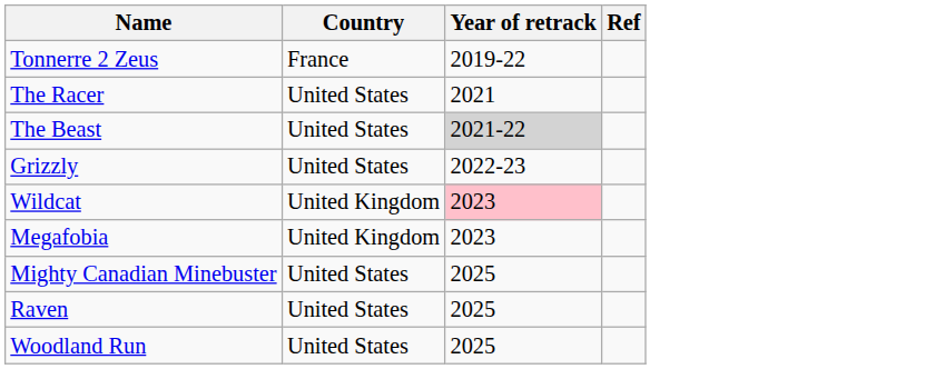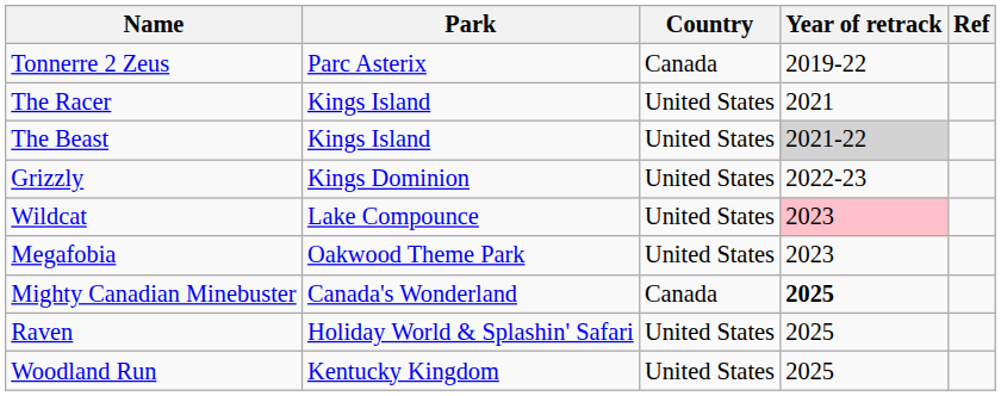 <table class="wikitable">
 <tr>
 <th>Name</th>
+<th>Park</th>
 <th>Country</th>
 <th>Year of retrack</th>
 <th>Ref</th>
 </tr>
 <tr>
 <td><a href='#'>Tonnerre 2 Zeus</a></td>
-<td> France</td>
+<td><a href='#'>Parc Asterix</a></td>
+<td> Canada</td>
 <td>2019-22</td>
 <td></td>
 </tr>
 <tr>
 <td><a href='#'>The Racer</a></td>
+<td><a href='#'>Kings Island</a></td>
 <td> United States</td>
 <td>2021</td>
 <td></td>
 </tr>
 <tr>
 <td><a href='#'>The Beast</a></td>
+<td><a href='#'>Kings Island</a></td>
 <td> United States</td>
 <td style="background: lightgrey;">2021-22</td>
 <td></td>
 </tr>
 <tr>
 <td><a href='#'>Grizzly</a></td>
+<td><a href='#'>Kings Dominion</a></td>
 <td> United States</td>
 <td>2022-23</td>
 <td><strong></strong></td>
 </tr>
 <tr>
 <td><a href='#'>Wildcat</a></td>
-<td> United Kingdom</td>
+<td><a href='#'>Lake Compounce</a></td>
+<td> United States</td>
 <td style="background: pink;">2023</td>
 <td></td>
 </tr>
 <tr>
 <td><a href='#'>Megafobia</a></td>
-<td> United Kingdom</td>
+<td><a href='#'>Oakwood Theme Park</a></td>
+<td> United States</td>
 <td>2023</td>
 <td></td>
 </tr>
 <tr>
 <td><a href='#'>Mighty Canadian Minebuster</a></td>
-<td> United States</td>
-<td>2025</td>
+<td><a href='#'>Canada's Wonderland</a></td>
+<td> Canada</td>
+<td><strong>2025</strong></td>
 <td></td>
 </tr>
 <tr>
 <td><a href='#'>Raven</a></td>
+<td><a href='#'>Holiday World & Splashin' Safari</a></td>
 <td> United States</td>
 <td>2025</td>
 <td></td>
 </tr>
 <tr>
 <td><a href='#'>Woodland Run</a></td>
+<td><a href='#'>Kentucky Kingdom</a></td>
 <td> United States</td>
 <td>2025</td>
 <td></td>
 </tr>
 </table>
